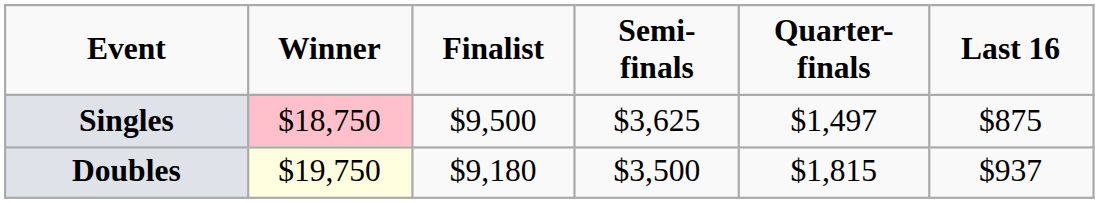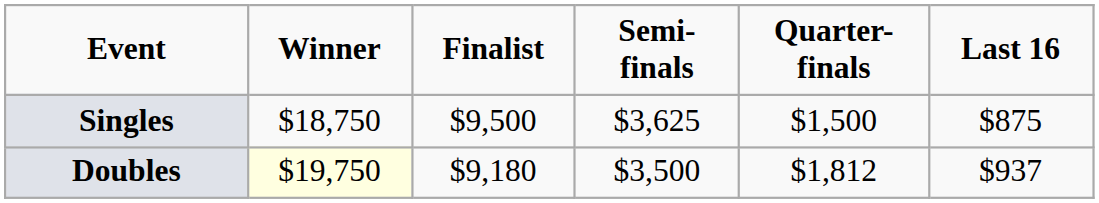 <table class="wikitable" style="font-size:90%; text-align:center">
 <tr>
 <td width="104px"><strong>Event</strong></td>
 <td width="68px"><strong>Winner</strong></td>
 <td width="68px"><strong>Finalist</strong></td>
 <td width="68px"><strong>Semi-finals</strong></td>
 <td width="80px"><strong>Quarter-finals</strong></td>
 <td width="68px"><strong>Last 16</strong></td>
 </tr>
 <tr>
 <td bgcolor="#dfe2e9"><strong>Singles</strong></td>
-<td style="background: pink;">$18,750</td>
+<td>$18,750</td>
 <td>$9,500</td>
 <td>$3,625</td>
-<td>$1,497</td>
+<td>$1,500</td>
 <td>$875</td>
 </tr>
 <tr>
 <td bgcolor="#dfe2e9"><strong>Doubles</strong></td>
 <td style="background: lightyellow;">$19,750</td>
 <td>$9,180</td>
 <td>$3,500</td>
-<td>$1,815</td>
+<td>$1,812</td>
 <td>$937</td>
 </tr>
 </table>
